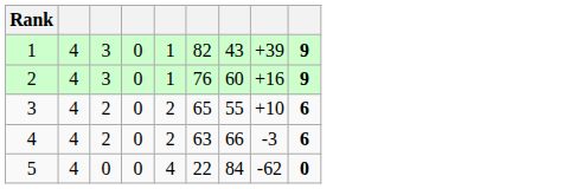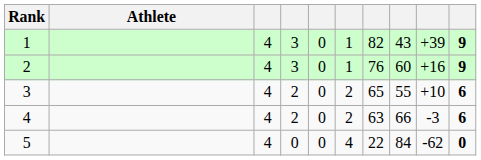 <table class=wikitable style="text-align:center">
 <tr>
 <th width=20>Rank</th>
+<th width=200>Athlete</th>
 <th width=20></th>
 <th width=20></th>
 <th width=20></th>
 <th width=20></th>
 <th width=20></th>
 <th width=20></th>
 <th width=20></th>
 <th width=20></th>
 </tr>
 <tr bgcolor="#ccffcc">
 <td>1</td>
+<td align=left></td>
 <td>4</td>
 <td>3</td>
 <td>0</td>
 <td>1</td>
 <td>82</td>
 <td>43</td>
 <td>+39</td>
 <td><strong>9</strong></td>
 </tr>
 <tr bgcolor="#ccffcc">
 <td>2</td>
+<td align=left></td>
 <td>4</td>
 <td>3</td>
 <td>0</td>
 <td>1</td>
 <td>76</td>
 <td>60</td>
 <td>+16</td>
 <td><strong>9</strong></td>
 </tr>
 <tr>
 <td>3</td>
+<td align=left></td>
 <td>4</td>
 <td>2</td>
 <td>0</td>
 <td>2</td>
 <td>65</td>
 <td>55</td>
 <td>+10</td>
 <td><strong>6</strong></td>
 </tr>
 <tr>
 <td>4</td>
+<td align=left></td>
 <td>4</td>
 <td>2</td>
 <td>0</td>
 <td>2</td>
 <td>63</td>
 <td>66</td>
 <td>-3</td>
 <td><strong>6</strong></td>
 </tr>
 <tr>
 <td>5</td>
+<td align=left></td>
 <td>4</td>
 <td>0</td>
 <td>0</td>
 <td>4</td>
 <td>22</td>
 <td>84</td>
 <td>-62</td>
 <td><strong>0</strong></td>
 </tr>
 </table>
